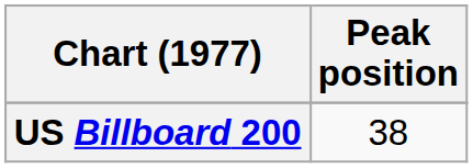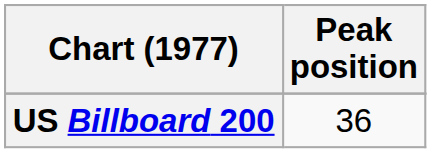 <table class="wikitable sortable plainrowheaders" style="text-align:center">
 <tr>
 <th scope="col">Chart (1977)</th>
 <th scope="col">Peak<br>position</th>
 </tr>
 <tr>
 </tr>
 <tr>
 </tr>
 <tr>
 </tr>
 <tr>
 <th scope="row">US <a href='#'><em>Billboard</em> 200</a></th>
-<td>38</td>
+<td>36</td>
 </tr>
 </table>
